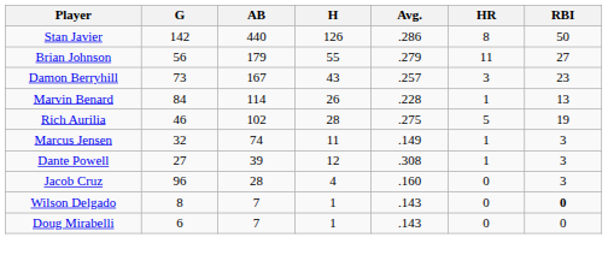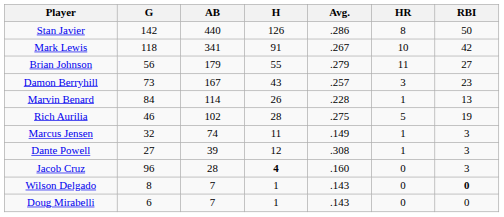 <table class="wikitable sortable">
 <tr>
 <th bgcolor="#DDDDFF" width="16%">Player</th>
 <th bgcolor="#DDDDFF" width="9%">G</th>
 <th bgcolor="#DDDDFF" width="9%">AB</th>
 <th bgcolor="#DDDDFF" width="9%">H</th>
 <th bgcolor="#DDDDFF" width="9%">Avg.</th>
 <th bgcolor="#DDDDFF" width="9%">HR</th>
 <th bgcolor="#DDDDFF" width="9%">RBI</th>
 </tr>
 <tr align=center>
 <td><a href='#'>Stan Javier</a></td>
 <td>142</td>
 <td>440</td>
 <td>126</td>
 <td>.286</td>
 <td>8</td>
 <td>50</td>
+</tr>
+<tr align=center>
+<td><a href='#'>Mark Lewis</a></td>
+<td>118</td>
+<td>341</td>
+<td>91</td>
+<td>.267</td>
+<td>10</td>
+<td>42</td>
 </tr>
 <tr align=center>
 <td><a href='#'>Brian Johnson</a></td>
 <td>56</td>
 <td>179</td>
 <td>55</td>
 <td>.279</td>
 <td>11</td>
 <td>27</td>
 </tr>
 <tr align=center>
 <td><a href='#'>Damon Berryhill</a></td>
 <td>73</td>
 <td>167</td>
 <td>43</td>
 <td>.257</td>
 <td>3</td>
 <td>23</td>
 </tr>
 <tr align=center>
 <td><a href='#'>Marvin Benard</a></td>
 <td>84</td>
 <td>114</td>
 <td>26</td>
 <td>.228</td>
 <td>1</td>
 <td>13</td>
 </tr>
 <tr align=center>
 <td><a href='#'>Rich Aurilia</a></td>
 <td>46</td>
 <td>102</td>
 <td>28</td>
 <td>.275</td>
 <td>5</td>
 <td>19</td>
 </tr>
 <tr align=center>
 <td><a href='#'>Marcus Jensen</a></td>
 <td>32</td>
 <td>74</td>
 <td>11</td>
 <td>.149</td>
 <td>1</td>
 <td>3</td>
 </tr>
 <tr align=center>
 <td><a href='#'>Dante Powell</a></td>
 <td>27</td>
 <td>39</td>
 <td>12</td>
 <td>.308</td>
 <td>1</td>
 <td>3</td>
 </tr>
 <tr align=center>
 <td><a href='#'>Jacob Cruz</a></td>
 <td>96</td>
 <td>28</td>
-<td>4</td>
+<td><strong>4</strong></td>
 <td>.160</td>
 <td>0</td>
 <td>3</td>
 </tr>
 <tr align=center>
 <td><a href='#'>Wilson Delgado</a></td>
 <td>8</td>
 <td>7</td>
 <td>1</td>
 <td>.143</td>
 <td>0</td>
 <td><strong>0</strong></td>
 </tr>
 <tr align=center>
 <td><a href='#'>Doug Mirabelli</a></td>
 <td>6</td>
 <td>7</td>
 <td>1</td>
 <td>.143</td>
 <td>0</td>
 <td>0</td>
 </tr>
 </table>
